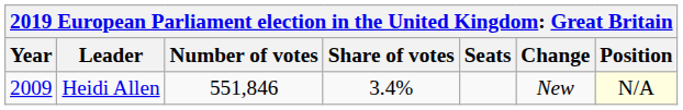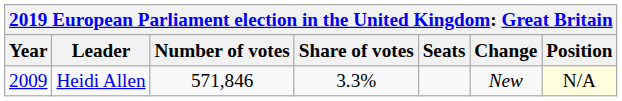 <table class="wikitable" style="text-align:center">
 <tr>
 <th colspan="7"><a href='#'>2019 European Parliament election in the United Kingdom</a>: <a href='#'>Great Britain</a></th>
 </tr>
 <tr>
 <th>Year</th>
 <th>Leader</th>
 <th>Number of votes</th>
 <th>Share of votes</th>
 <th>Seats</th>
 <th>Change</th>
 <th>Position</th>
 </tr>
 <tr>
 <td><a href='#'>2009</a></td>
 <td><a href='#'>Heidi Allen</a></td>
-<td>551,846</td>
-<td>3.4%</td>
+<td>571,846</td>
+<td>3.3%</td>
 <td></td>
 <td><em>New</em></td>
 <td style="background: lightyellow;">N/A</td>
 </tr>
 </table>
